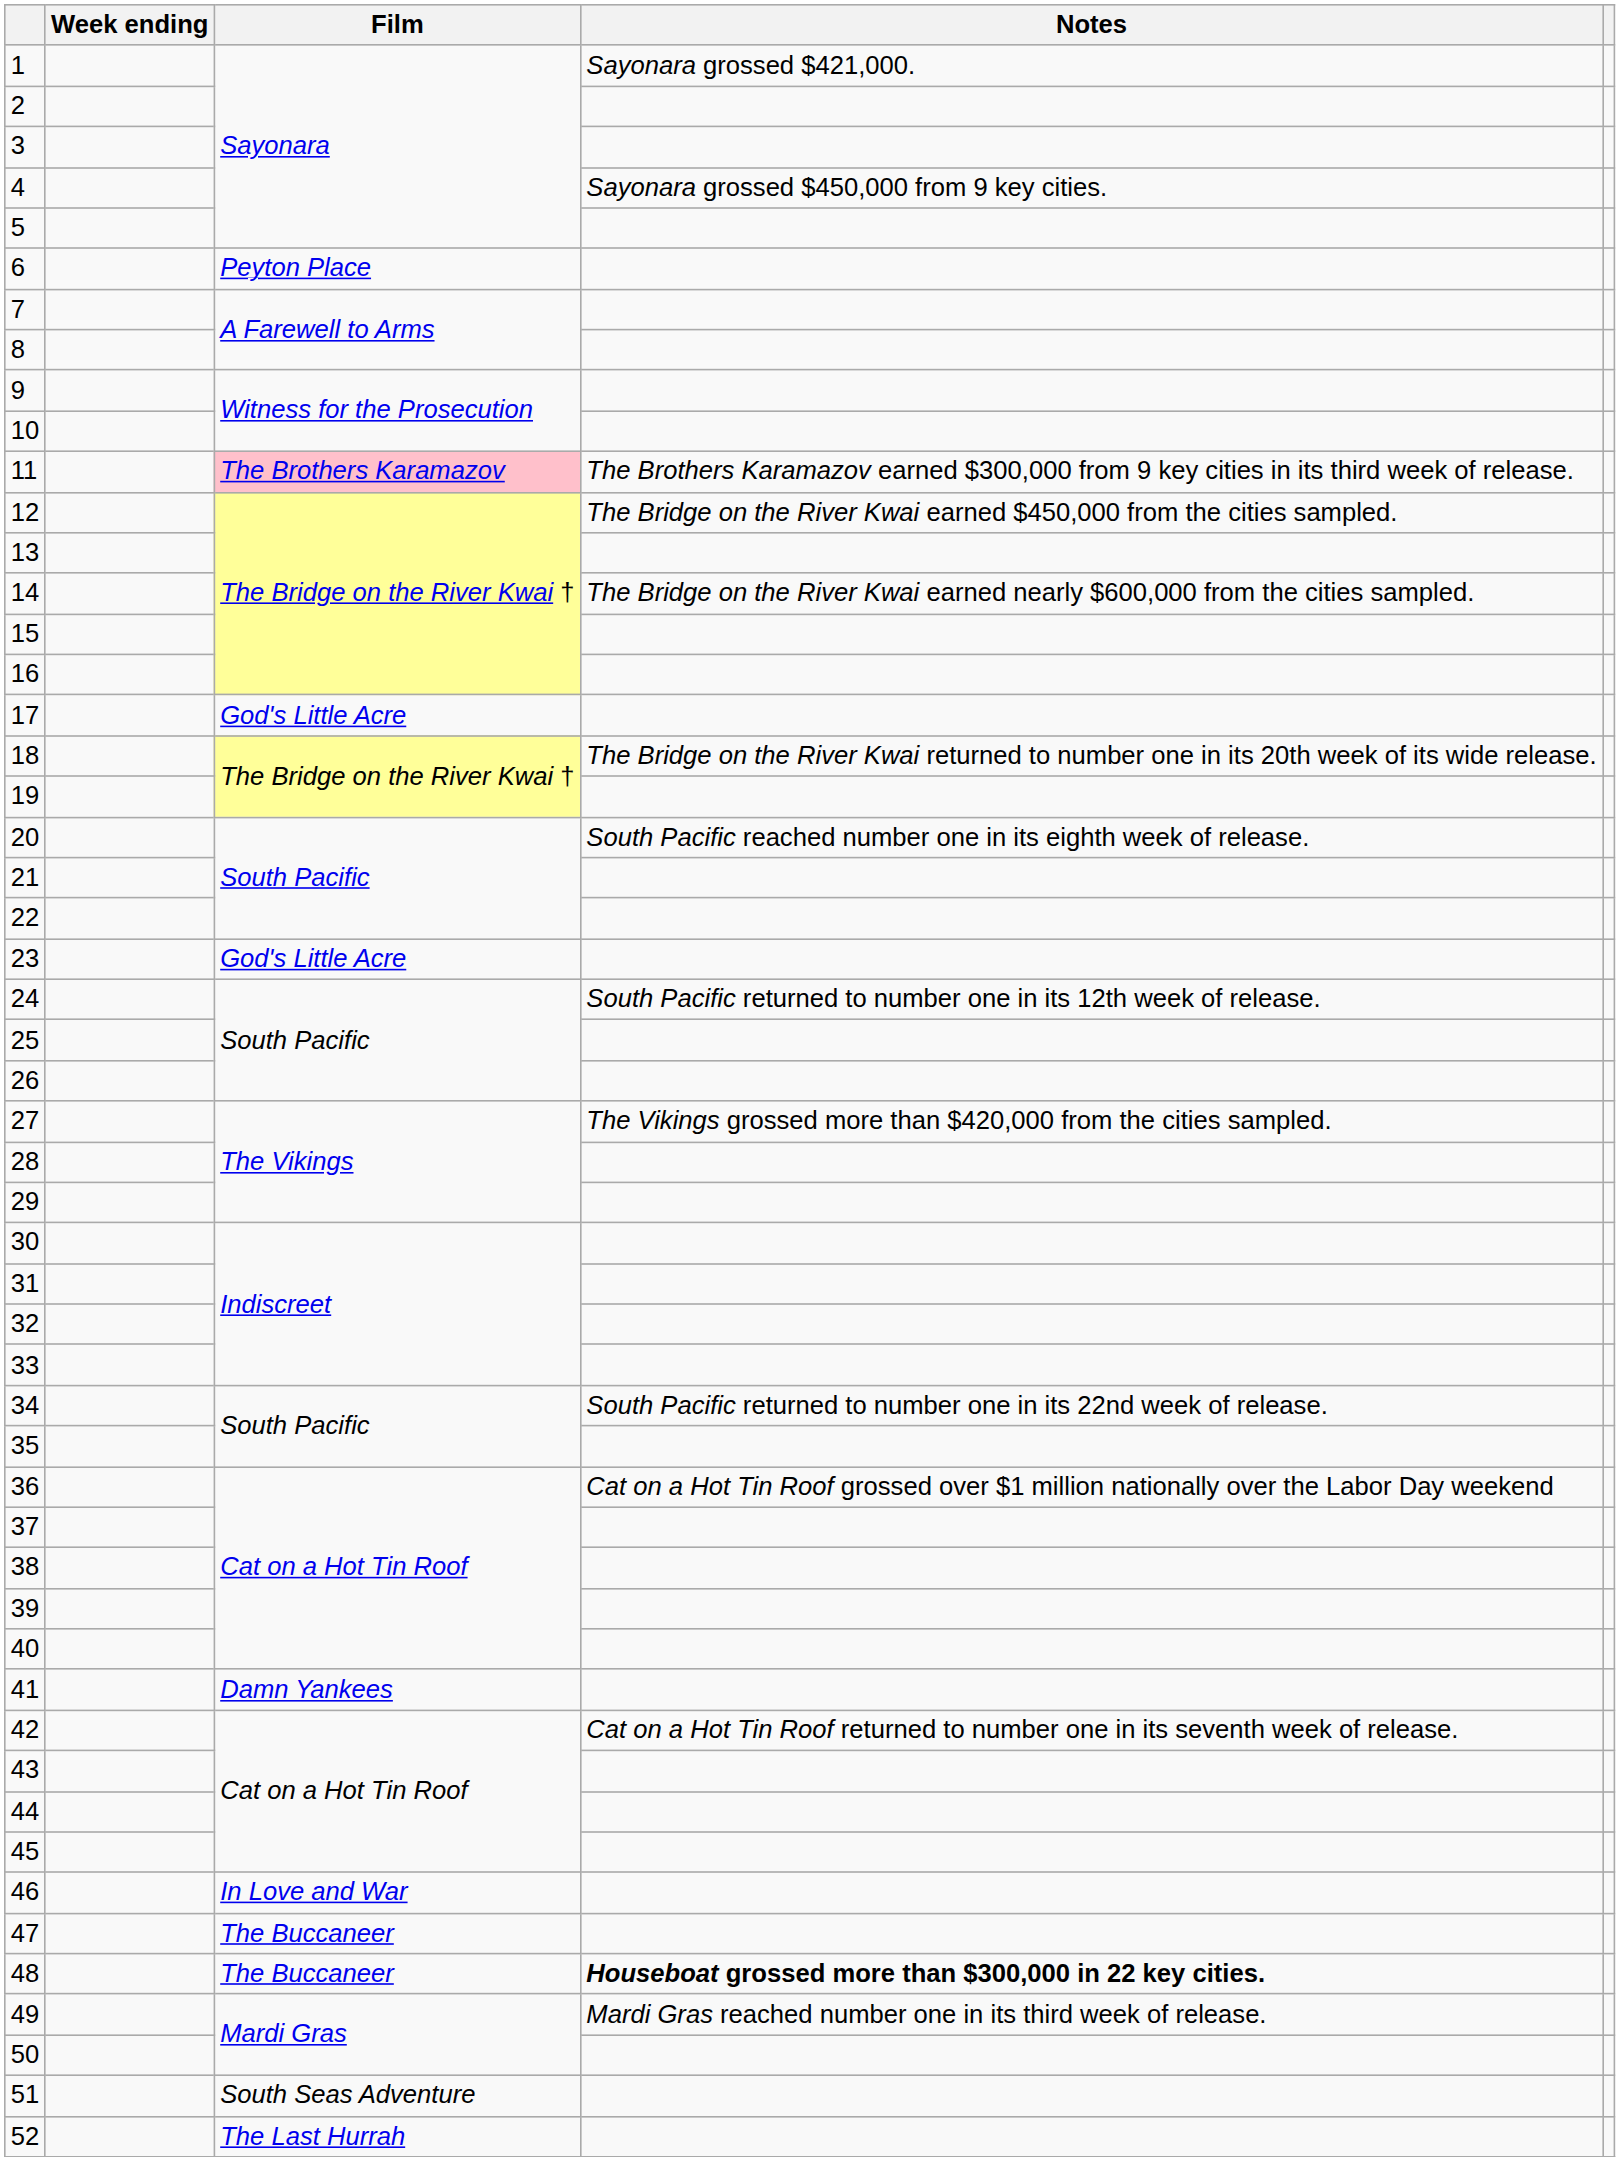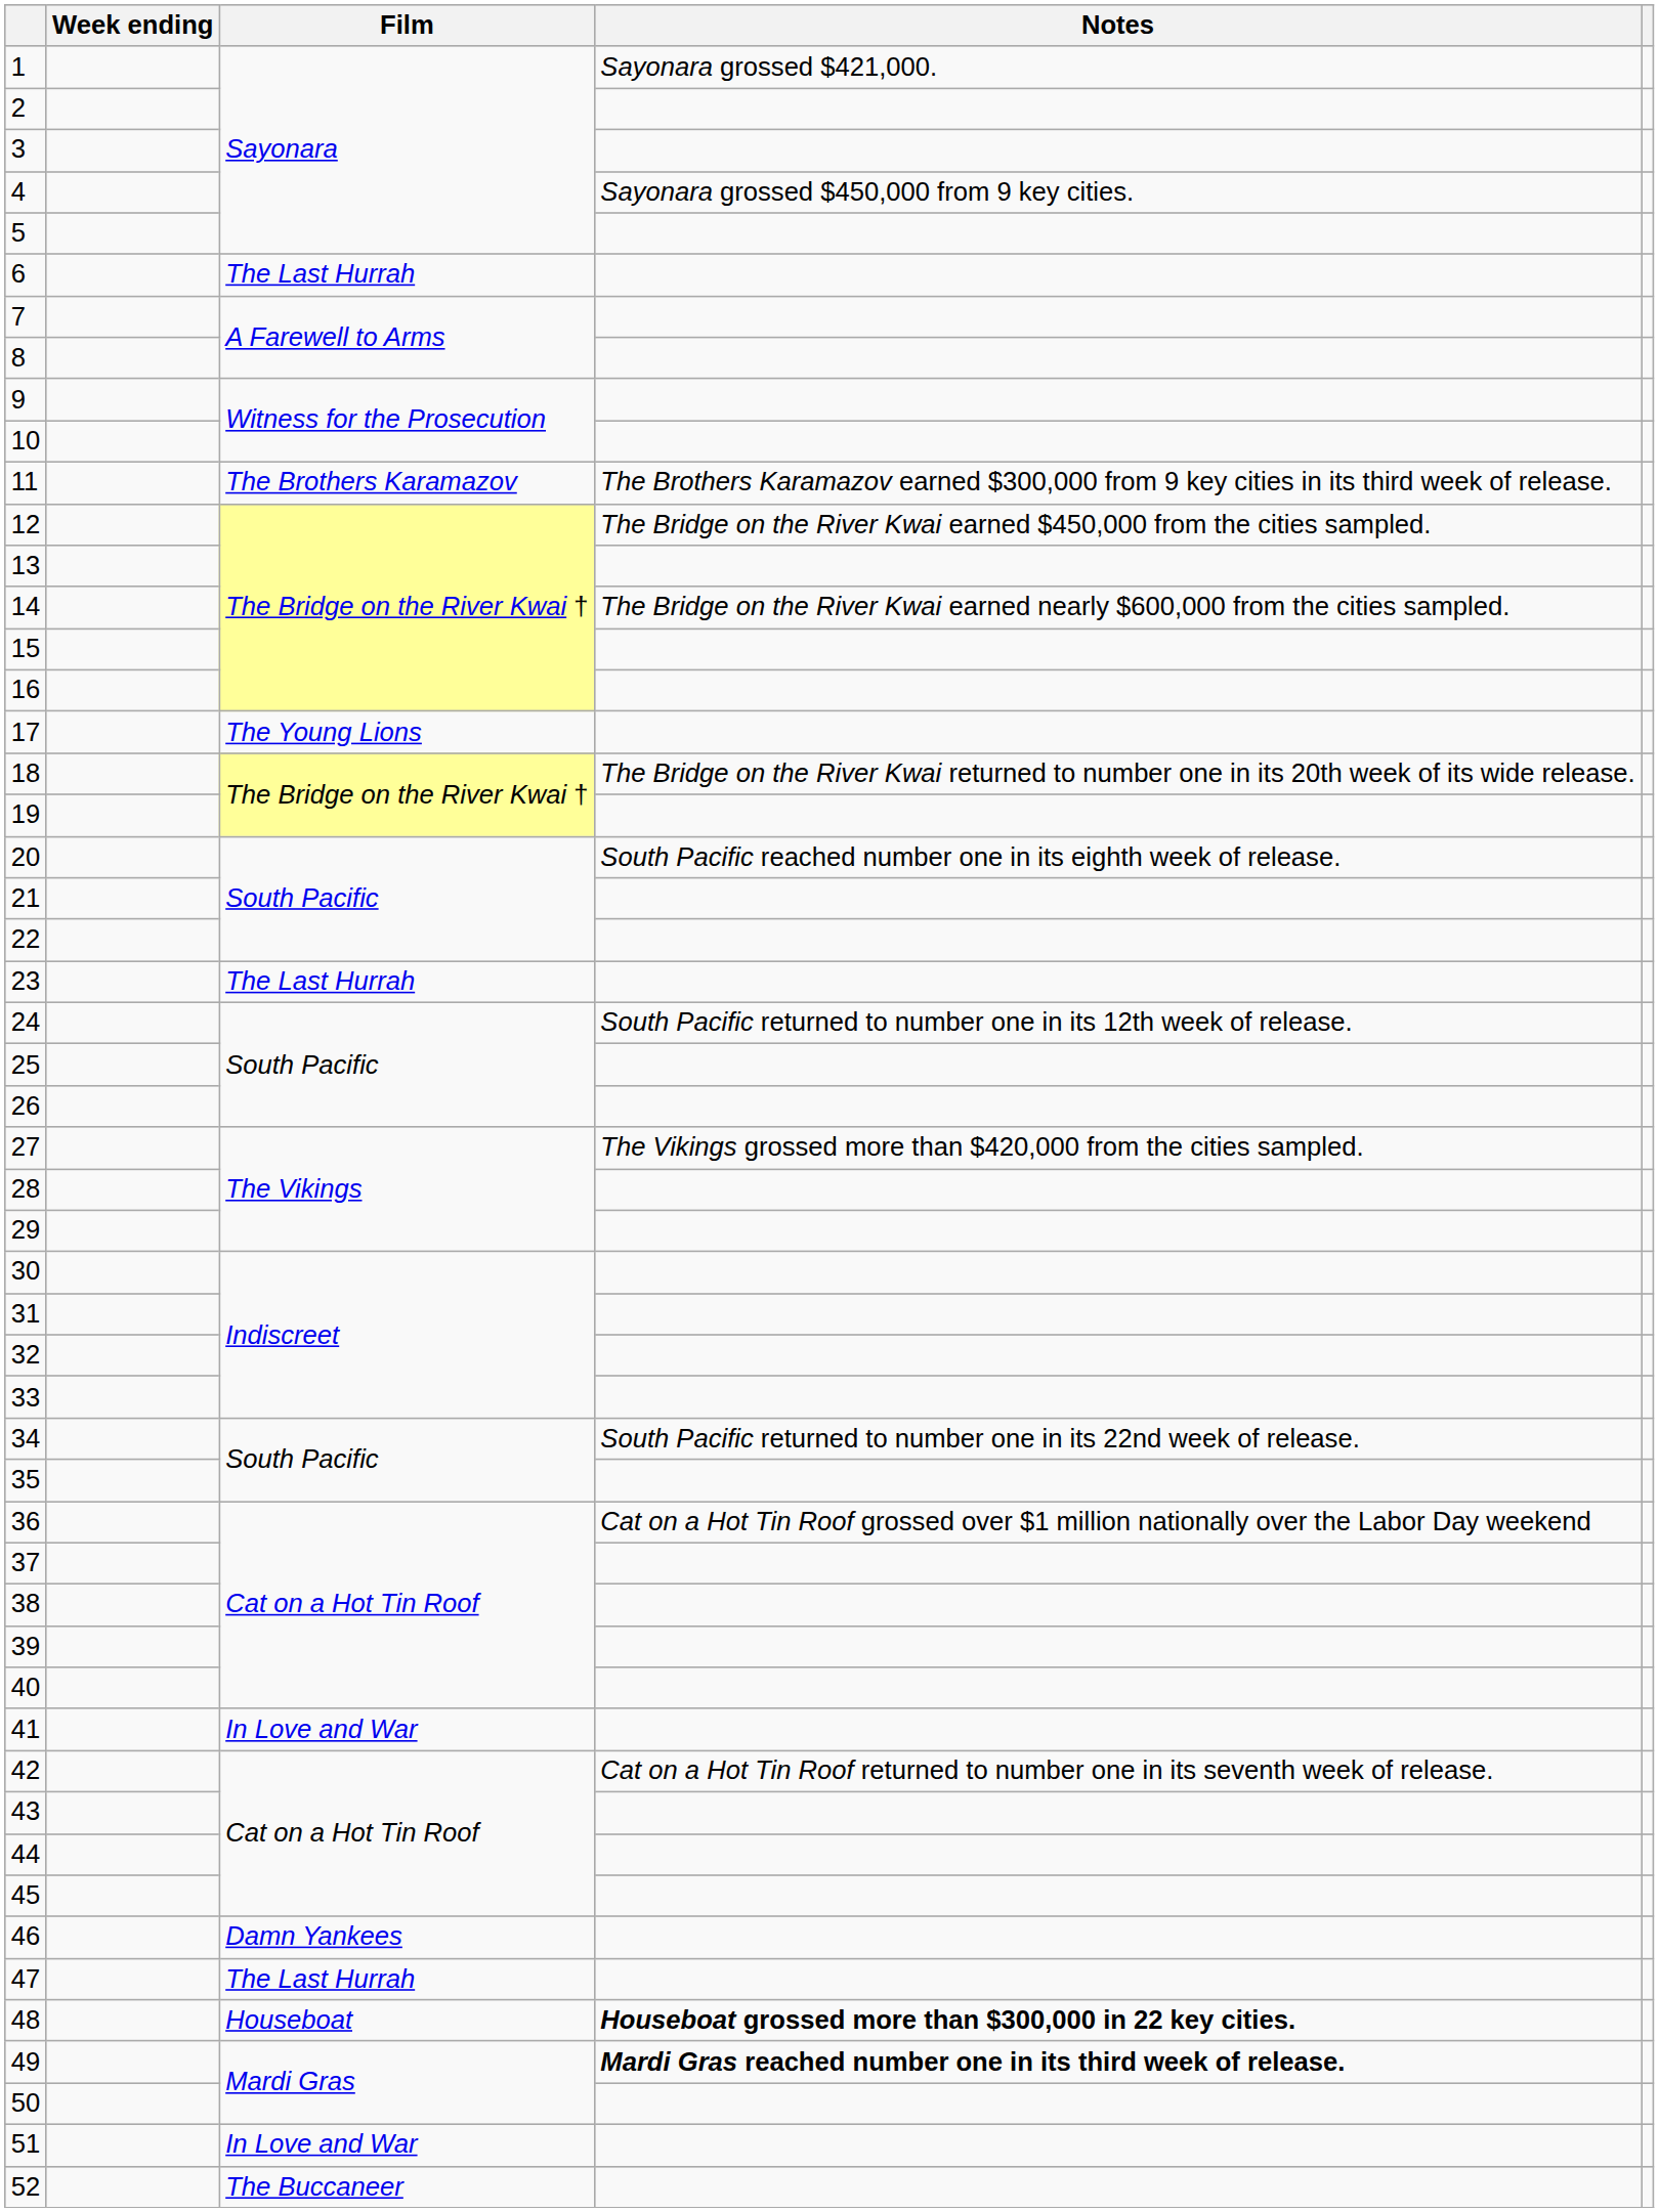 <table class="wikitable sortable">
 <tr>
 <th></th>
 <th>Week ending</th>
 <th>Film</th>
 <th>Notes</th>
 <th class="unsortable"></th>
 </tr>
 <tr>
 <td>1</td>
 <td></td>
 <td rowspan="5"><em><a href='#'>Sayonara</a></em></td>
 <td><em>Sayonara</em> grossed $421,000.</td>
 <td></td>
 </tr>
 <tr>
 <td>2</td>
 <td></td>
 <td></td>
 <td></td>
 </tr>
 <tr>
 <td>3</td>
 <td></td>
 <td></td>
 <td></td>
 </tr>
 <tr>
 <td>4</td>
 <td></td>
 <td><em>Sayonara</em> grossed $450,000 from 9 key cities.</td>
 <td></td>
 </tr>
 <tr>
 <td>5</td>
 <td></td>
 <td></td>
 <td></td>
 </tr>
 <tr>
 <td>6</td>
 <td></td>
-<td><em><a href='#'>Peyton Place</a></em></td>
+<td><em><a href='#'>The Last Hurrah</a></em></td>
 <td></td>
 <td></td>
 </tr>
 <tr>
 <td>7</td>
 <td></td>
 <td rowspan="2"><em><a href='#'>A Farewell to Arms</a></em></td>
 <td></td>
 <td></td>
 </tr>
 <tr>
 <td>8</td>
 <td></td>
 <td></td>
 <td></td>
 </tr>
 <tr>
 <td>9</td>
 <td></td>
 <td rowspan="2"><em><a href='#'>Witness for the Prosecution</a></em></td>
 <td></td>
 <td></td>
 </tr>
 <tr>
 <td>10</td>
 <td></td>
 <td></td>
 <td></td>
 </tr>
 <tr>
 <td>11</td>
 <td></td>
-<td style="background: pink;"><em><a href='#'>The Brothers Karamazov</a></em></td>
+<td><em><a href='#'>The Brothers Karamazov</a></em></td>
 <td><em>The Brothers Karamazov</em> earned $300,000 from 9 key cities in its third week of release.</td>
 <td></td>
 </tr>
 <tr>
 <td>12</td>
 <td></td>
 <td rowspan="5" style="background-color:#FFFF99"><em><a href='#'>The Bridge on the River Kwai</a></em> †</td>
 <td><em>The Bridge on the River Kwai</em> earned $450,000 from the cities sampled.</td>
 <td></td>
 </tr>
 <tr>
 <td>13</td>
 <td></td>
 <td></td>
 <td></td>
 </tr>
 <tr>
 <td>14</td>
 <td></td>
 <td><em>The Bridge on the River Kwai</em> earned nearly $600,000 from the cities sampled.</td>
 <td></td>
 </tr>
 <tr>
 <td>15</td>
 <td></td>
 <td></td>
 <td></td>
 </tr>
 <tr>
 <td>16</td>
 <td></td>
 <td></td>
 <td></td>
 </tr>
 <tr>
 <td>17</td>
 <td></td>
-<td><em><a href='#'>God's Little Acre</a></em></td>
+<td><em><a href='#'>The Young Lions</a></em></td>
 <td></td>
 <td></td>
 </tr>
 <tr>
 <td>18</td>
 <td></td>
 <td rowspan="2" style="background-color:#FFFF99"><em>The Bridge on the River Kwai</em> †</td>
 <td><em>The Bridge on the River Kwai</em> returned to number one in its 20th week of its wide release.</td>
 <td></td>
 </tr>
 <tr>
 <td>19</td>
 <td></td>
 <td></td>
 <td></td>
 </tr>
 <tr>
 <td>20</td>
 <td></td>
 <td rowspan="3"><em><a href='#'>South Pacific</a></em></td>
 <td><em>South Pacific</em> reached number one in its eighth week of release.</td>
 <td></td>
 </tr>
 <tr>
 <td>21</td>
 <td></td>
 <td></td>
 <td></td>
 </tr>
 <tr>
 <td>22</td>
 <td></td>
 <td></td>
 <td></td>
 </tr>
 <tr>
 <td>23</td>
 <td></td>
-<td><em><a href='#'>God's Little Acre</a></em></td>
+<td><em><a href='#'>The Last Hurrah</a></em></td>
 <td></td>
 <td></td>
 </tr>
 <tr>
 <td>24</td>
 <td></td>
 <td rowspan="3"><em>South Pacific</em></td>
 <td><em>South Pacific</em> returned to number one in its 12th week of release.</td>
 <td></td>
 </tr>
 <tr>
 <td>25</td>
 <td></td>
 <td></td>
 <td></td>
 </tr>
 <tr>
 <td>26</td>
 <td></td>
 <td></td>
 <td></td>
 </tr>
 <tr>
 <td>27</td>
 <td></td>
 <td rowspan="3"><em><a href='#'>The Vikings</a></em></td>
 <td><em>The Vikings</em> grossed more than $420,000 from the cities sampled.</td>
 <td></td>
 </tr>
 <tr>
 <td>28</td>
 <td></td>
 <td></td>
 <td></td>
 </tr>
 <tr>
 <td>29</td>
 <td></td>
 <td></td>
 <td></td>
 </tr>
 <tr>
 <td>30</td>
 <td></td>
 <td rowspan="4"><em><a href='#'>Indiscreet</a></em></td>
 <td></td>
 <td></td>
 </tr>
 <tr>
 <td>31</td>
 <td></td>
 <td></td>
 <td></td>
 </tr>
 <tr>
 <td>32</td>
 <td></td>
 <td></td>
 <td></td>
 </tr>
 <tr>
 <td>33</td>
 <td></td>
 <td></td>
 <td></td>
 </tr>
 <tr>
 <td>34</td>
 <td></td>
 <td rowspan="2"><em>South Pacific</em></td>
 <td><em>South Pacific</em> returned to number one in its 22nd week of release.</td>
 <td></td>
 </tr>
 <tr>
 <td>35</td>
 <td></td>
 <td></td>
 <td></td>
 </tr>
 <tr>
 <td>36</td>
 <td></td>
 <td rowspan="5"><em><a href='#'>Cat on a Hot Tin Roof</a></em></td>
 <td><em>Cat on a Hot Tin Roof</em> grossed over $1 million nationally over the Labor Day weekend</td>
 <td></td>
 </tr>
 <tr>
 <td>37</td>
 <td></td>
 <td></td>
 <td></td>
 </tr>
 <tr>
 <td>38</td>
 <td></td>
 <td></td>
 <td></td>
 </tr>
 <tr>
 <td>39</td>
 <td></td>
 <td></td>
 <td></td>
 </tr>
 <tr>
 <td>40</td>
 <td></td>
 <td></td>
 <td></td>
 </tr>
 <tr>
 <td>41</td>
 <td></td>
-<td><em><a href='#'>Damn Yankees</a></em></td>
+<td><em><a href='#'>In Love and War</a></em></td>
 <td></td>
 <td></td>
 </tr>
 <tr>
 <td>42</td>
 <td></td>
 <td rowspan="4"><em>Cat on a Hot Tin Roof</em></td>
 <td><em>Cat on a Hot Tin Roof</em> returned to number one in its seventh week of release.</td>
 <td></td>
 </tr>
 <tr>
 <td>43</td>
 <td></td>
 <td></td>
 <td></td>
 </tr>
 <tr>
 <td>44</td>
 <td></td>
 <td></td>
 <td></td>
 </tr>
 <tr>
 <td>45</td>
 <td></td>
 <td></td>
 <td></td>
 </tr>
 <tr>
 <td>46</td>
 <td></td>
-<td><em><a href='#'>In Love and War</a></em></td>
+<td><em><a href='#'>Damn Yankees</a></em></td>
 <td></td>
 <td></td>
 </tr>
 <tr>
 <td>47</td>
 <td></td>
-<td><em><a href='#'>The Buccaneer</a></em></td>
+<td><em><a href='#'>The Last Hurrah</a></em></td>
 <td></td>
 <td></td>
 </tr>
 <tr>
 <td>48</td>
 <td></td>
-<td><em><a href='#'>The Buccaneer</a></em></td>
+<td><em><a href='#'>Houseboat</a></em></td>
 <td><strong><em>Houseboat</em> grossed more than $300,000 in 22 key cities.</strong></td>
 <td></td>
 </tr>
 <tr>
 <td>49</td>
 <td></td>
 <td rowspan="2"><em><a href='#'>Mardi Gras</a></em></td>
-<td><em>Mardi Gras</em> reached number one in its third week of release.</td>
+<td><strong><em>Mardi Gras</em> reached number one in its third week of release.</strong></td>
 <td></td>
 </tr>
 <tr>
 <td>50</td>
 <td></td>
 <td></td>
 <td></td>
 </tr>
 <tr>
 <td>51</td>
 <td></td>
-<td><em>South Seas Adventure</em></td>
+<td><em><a href='#'>In Love and War</a></em></td>
 <td></td>
 <td></td>
 </tr>
 <tr>
 <td>52</td>
 <td></td>
-<td><em><a href='#'>The Last Hurrah</a></em></td>
+<td><em><a href='#'>The Buccaneer</a></em></td>
 <td></td>
 <td></td>
 </tr>
 <tr>
 </tr>
 </table>
